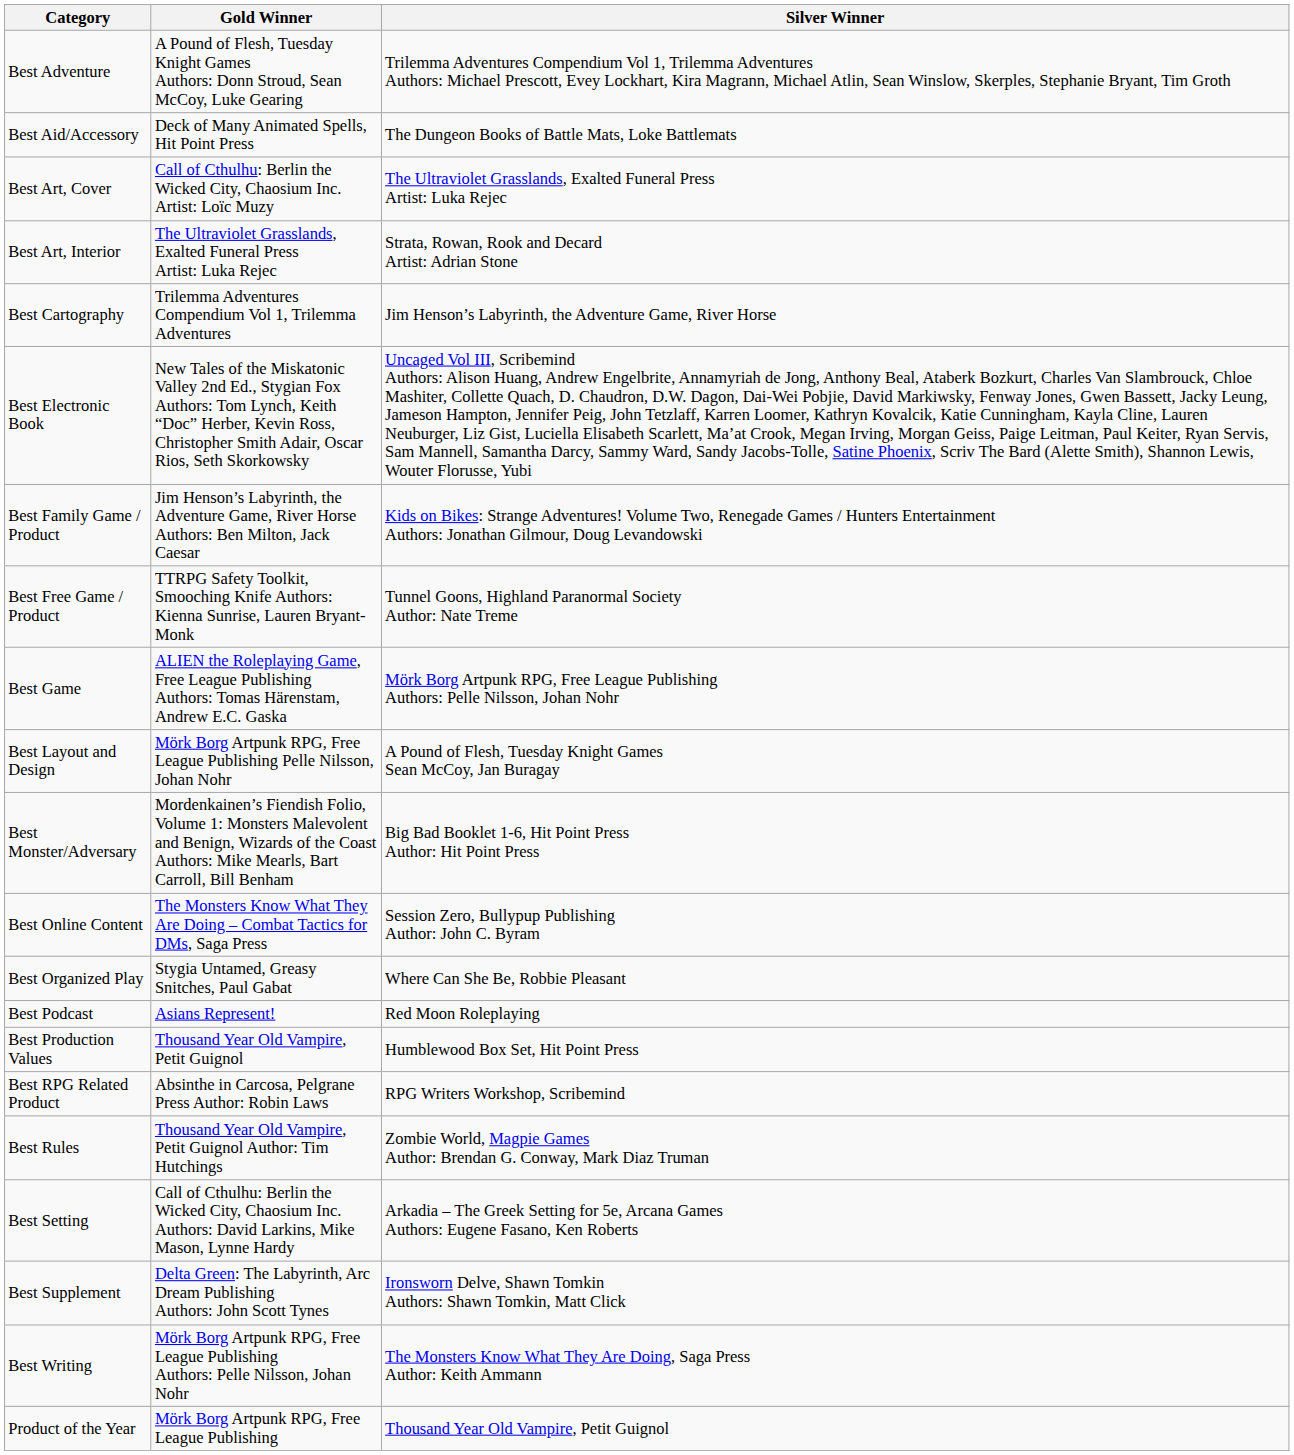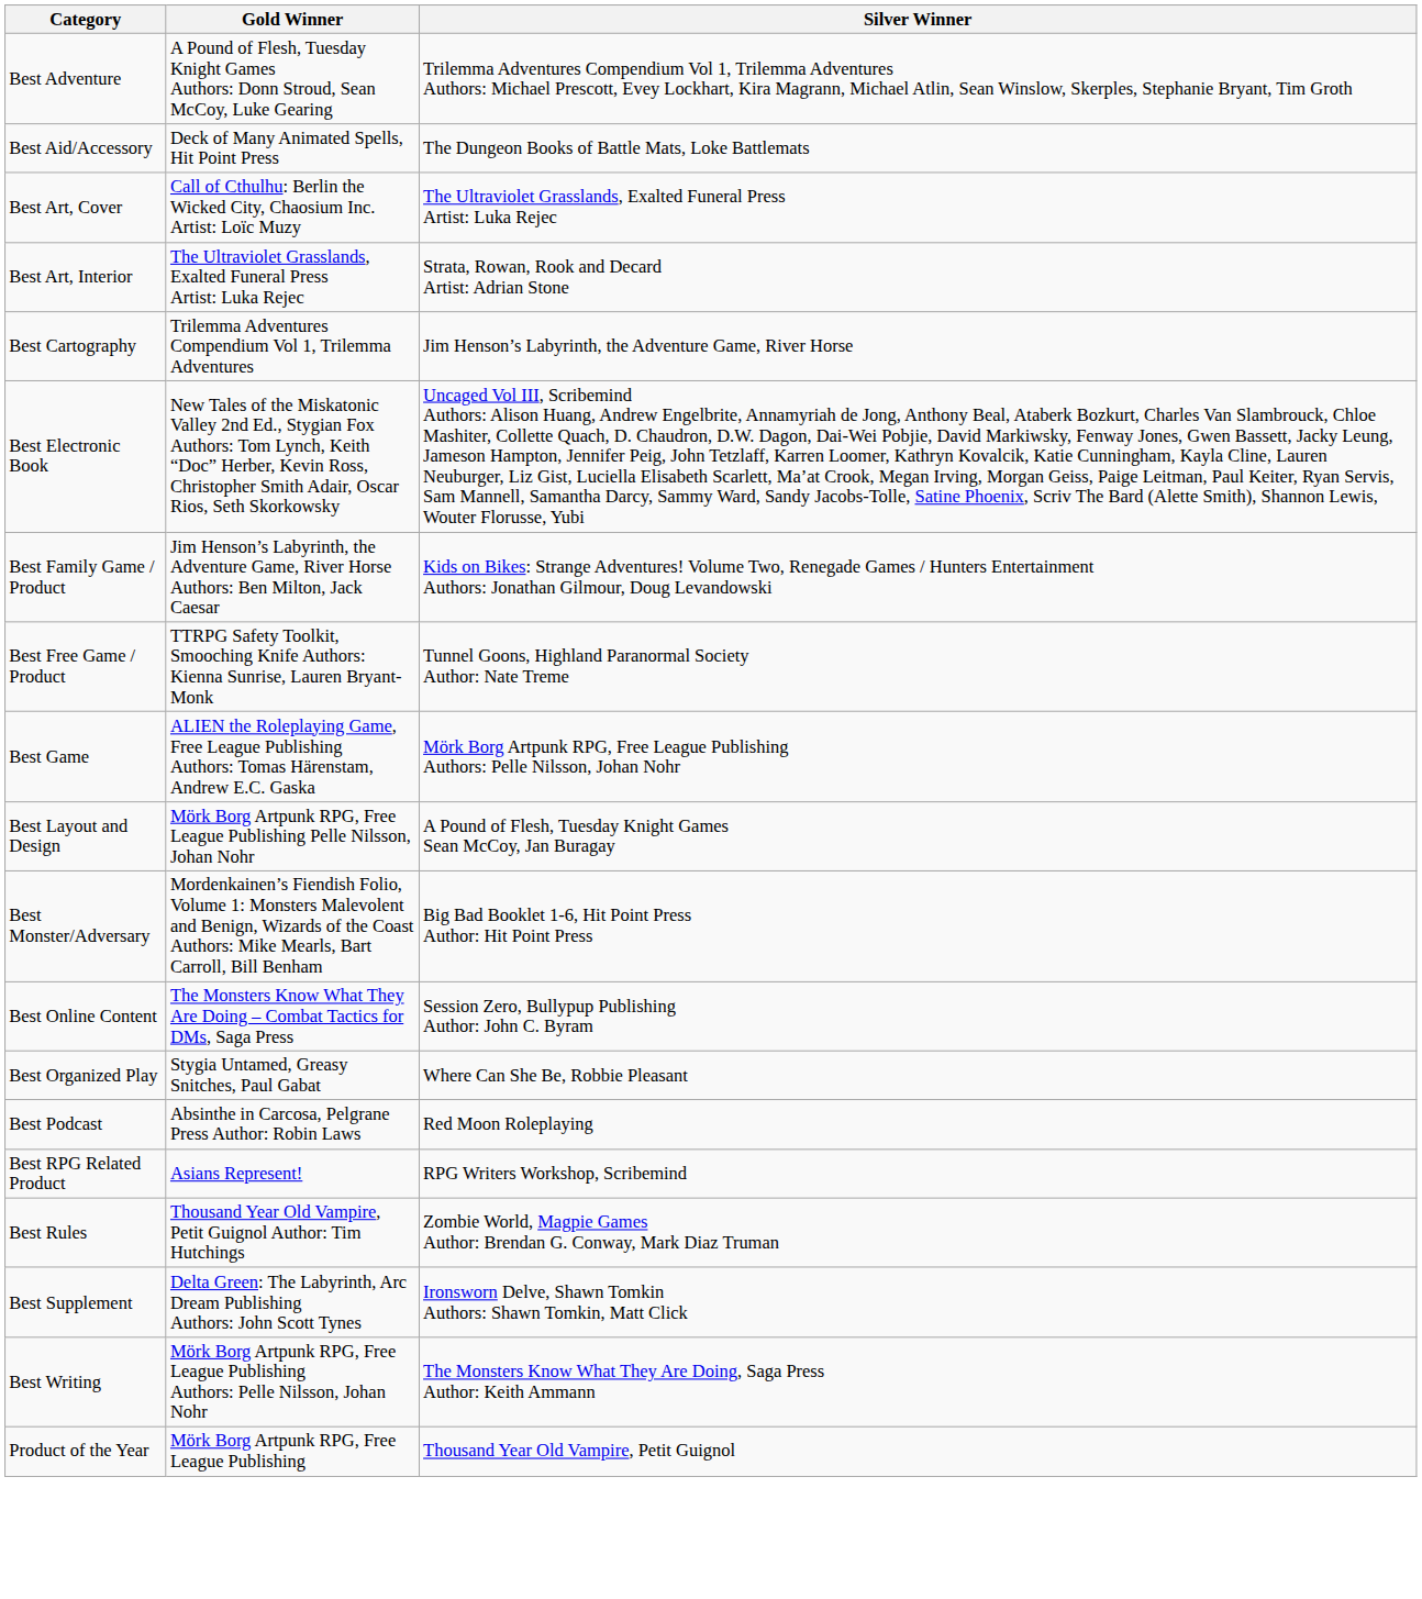 <table class="wikitable">
 <tr>
 <th>Category</th>
 <th>Gold Winner</th>
 <th>Silver Winner</th>
 </tr>
 <tr>
 <td>Best Adventure</td>
 <td>A Pound of Flesh,  Tuesday Knight Games<br>Authors: Donn Stroud, Sean McCoy, Luke Gearing</td>
 <td>Trilemma Adventures Compendium Vol 1, Trilemma Adventures<br>Authors: Michael Prescott, Evey Lockhart, Kira Magrann, Michael Atlin, Sean Winslow, Skerples, Stephanie Bryant, Tim Groth</td>
 </tr>
 <tr>
 <td>Best Aid/Accessory</td>
 <td>Deck of Many Animated Spells, Hit Point Press</td>
 <td>The Dungeon Books of Battle Mats, Loke Battlemats</td>
 </tr>
 <tr>
 <td>Best Art, Cover</td>
 <td><a href='#'>Call of Cthulhu</a>: Berlin the Wicked City, Chaosium Inc.<br>Artist: Loïc Muzy</td>
 <td><a href='#'>The Ultraviolet Grasslands</a>, Exalted Funeral Press<br>Artist: Luka Rejec</td>
 </tr>
 <tr>
 <td>Best Art, Interior</td>
 <td><a href='#'>The Ultraviolet Grasslands</a>, Exalted Funeral Press<br>Artist: Luka Rejec</td>
 <td>Strata, Rowan, Rook and Decard<br>Artist:  Adrian Stone</td>
 </tr>
 <tr>
 <td>Best Cartography</td>
 <td>Trilemma Adventures Compendium Vol 1, Trilemma Adventures</td>
 <td>Jim Henson’s Labyrinth, the Adventure Game, River Horse</td>
 </tr>
 <tr>
 <td>Best Electronic Book</td>
 <td>New Tales of the Miskatonic Valley 2nd Ed., Stygian Fox<br>Authors: Tom Lynch, Keith “Doc” Herber, Kevin Ross, Christopher Smith Adair, Oscar Rios, Seth Skorkowsky</td>
 <td><a href='#'>Uncaged Vol III</a>, Scribemind<br>Authors: Alison Huang, Andrew Engelbrite, Annamyriah de Jong, Anthony Beal, Ataberk Bozkurt, Charles Van Slambrouck, Chloe Mashiter, Collette Quach, D. Chaudron, D.W. Dagon, Dai-Wei Pobjie, David Markiwsky, Fenway Jones, Gwen Bassett, Jacky Leung, Jameson Hampton, Jennifer Peig, John Tetzlaff, Karren Loomer, Kathryn Kovalcik, Katie Cunningham, Kayla Cline, Lauren Neuburger, Liz Gist, Luciella Elisabeth Scarlett, Ma’at Crook, Megan Irving, Morgan Geiss, Paige Leitman, Paul Keiter, Ryan Servis, Sam Mannell, Samantha Darcy, Sammy Ward, Sandy Jacobs-Tolle, <a href='#'>Satine Phoenix</a>, Scriv The Bard (Alette Smith), Shannon Lewis, Wouter Florusse, Yubi</td>
 </tr>
 <tr>
 <td>Best Family Game / Product</td>
 <td>Jim Henson’s Labyrinth, the Adventure Game, River Horse<br>Authors: Ben Milton, Jack Caesar</td>
 <td><a href='#'>Kids on Bikes</a>: Strange Adventures! Volume Two, Renegade Games  / Hunters Entertainment<br>Authors: Jonathan Gilmour, Doug Levandowski</td>
 </tr>
 <tr>
 <td>Best Free Game / Product</td>
 <td>TTRPG Safety Toolkit, Smooching Knife Authors: Kienna Sunrise, Lauren Bryant-Monk</td>
 <td>Tunnel Goons, Highland Paranormal Society<br>Author: Nate Treme</td>
 </tr>
 <tr>
 <td>Best Game</td>
 <td><a href='#'>ALIEN the Roleplaying Game</a>, Free League Publishing<br>Authors: Tomas Härenstam, Andrew E.C. Gaska</td>
 <td><a href='#'>Mörk Borg</a> Artpunk RPG, Free League Publishing<br>Authors: Pelle Nilsson, Johan Nohr</td>
 </tr>
 <tr>
 <td>Best Layout and Design</td>
 <td><a href='#'>Mörk Borg</a> Artpunk RPG, Free League Publishing  Pelle Nilsson, Johan Nohr</td>
 <td>A Pound of Flesh, Tuesday Knight Games<br>Sean McCoy, Jan Buragay</td>
 </tr>
 <tr>
 <td>Best Monster/Adversary</td>
 <td>Mordenkainen’s Fiendish Folio, Volume 1: Monsters Malevolent and Benign, Wizards of the Coast<br>Authors: Mike Mearls, Bart Carroll, Bill Benham</td>
 <td>Big Bad Booklet 1-6, Hit Point Press<br>Author: Hit Point Press</td>
 </tr>
 <tr>
 <td>Best Online Content</td>
 <td><a href='#'>The Monsters Know What They Are Doing – Combat Tactics for DMs</a>, Saga Press</td>
 <td>Session Zero, Bullypup Publishing<br>Author:  John C. Byram</td>
 </tr>
 <tr>
 <td>Best Organized Play</td>
 <td>Stygia Untamed, Greasy Snitches, Paul Gabat</td>
 <td>Where Can She Be, Robbie Pleasant</td>
 </tr>
 <tr>
 <td>Best Podcast</td>
-<td><a href='#'>Asians Represent!</a></td>
+<td>Absinthe in Carcosa, Pelgrane Press    Author:  Robin Laws</td>
 <td>Red Moon Roleplaying</td>
 </tr>
 <tr>
-<td>Best Production Values</td>
-<td><a href='#'>Thousand Year Old Vampire</a>, Petit Guignol</td>
-<td>Humblewood Box Set, Hit Point Press</td>
-</tr>
-<tr>
 <td>Best RPG Related Product</td>
-<td>Absinthe in Carcosa, Pelgrane Press    Author:  Robin Laws</td>
+<td><a href='#'>Asians Represent!</a></td>
 <td>RPG Writers Workshop, Scribemind</td>
 </tr>
 <tr>
 <td>Best Rules</td>
 <td><a href='#'>Thousand Year Old Vampire</a>, Petit Guignol    Author: Tim Hutchings</td>
 <td>Zombie World, <a href='#'>Magpie Games</a><br>Author: Brendan G. Conway, Mark Diaz Truman</td>
-</tr>
-<tr>
-<td>Best Setting</td>
-<td>Call of Cthulhu: Berlin the Wicked City, Chaosium Inc.<br>Authors: David Larkins, Mike Mason, Lynne Hardy</td>
-<td>Arkadia – The Greek Setting for 5e, Arcana Games<br>Authors: Eugene Fasano, Ken Roberts</td>
 </tr>
 <tr>
 <td>Best Supplement</td>
 <td><a href='#'>Delta Green</a>: The Labyrinth, Arc Dream Publishing<br>Authors:  John Scott Tynes</td>
 <td><a href='#'>Ironsworn</a> Delve, Shawn Tomkin<br>Authors: Shawn Tomkin, Matt Click</td>
 </tr>
 <tr>
 <td>Best Writing</td>
 <td><a href='#'>Mörk Borg</a> Artpunk RPG, Free League Publishing<br>Authors: Pelle Nilsson, Johan Nohr</td>
 <td><a href='#'>The Monsters Know What They Are Doing</a>, Saga Press<br>Author: Keith Ammann</td>
 </tr>
 <tr>
 <td>Product of the Year</td>
 <td><a href='#'>Mörk Borg</a> Artpunk RPG, Free League Publishing</td>
 <td><a href='#'>Thousand Year Old Vampire</a>, Petit Guignol</td>
 </tr>
 </table>
